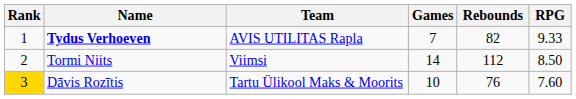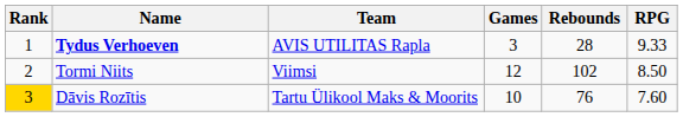 <table class="wikitable" style="text-align: center;">
 <tr>
 <th>Rank</th>
 <th width=200>Name</th>
 <th width=200>Team</th>
 <th>Games</th>
 <th width=75>Rebounds</th>
 <th width=40>RPG</th>
 </tr>
 <tr>
 <td>1</td>
 <td align="left"> <strong><a href='#'>Tydus Verhoeven</a></strong></td>
 <td align="left"><a href='#'>AVIS UTILITAS Rapla</a></td>
-<td>7</td>
-<td>82</td>
+<td>3</td>
+<td>28</td>
 <td>9.33</td>
 </tr>
 <tr>
 <td>2</td>
 <td align="left"> <a href='#'>Tormi Niits</a></td>
 <td align="left"><a href='#'>Viimsi</a></td>
-<td>14</td>
-<td>112</td>
+<td>12</td>
+<td>102</td>
 <td>8.50</td>
 </tr>
 <tr>
 <td style="background: gold;">3</td>
 <td align="left"> <a href='#'>Dāvis Rozītis</a></td>
 <td align="left"><a href='#'>Tartu Ülikool Maks & Moorits</a></td>
 <td>10</td>
 <td>76</td>
 <td>7.60</td>
 </tr>
 </table>
